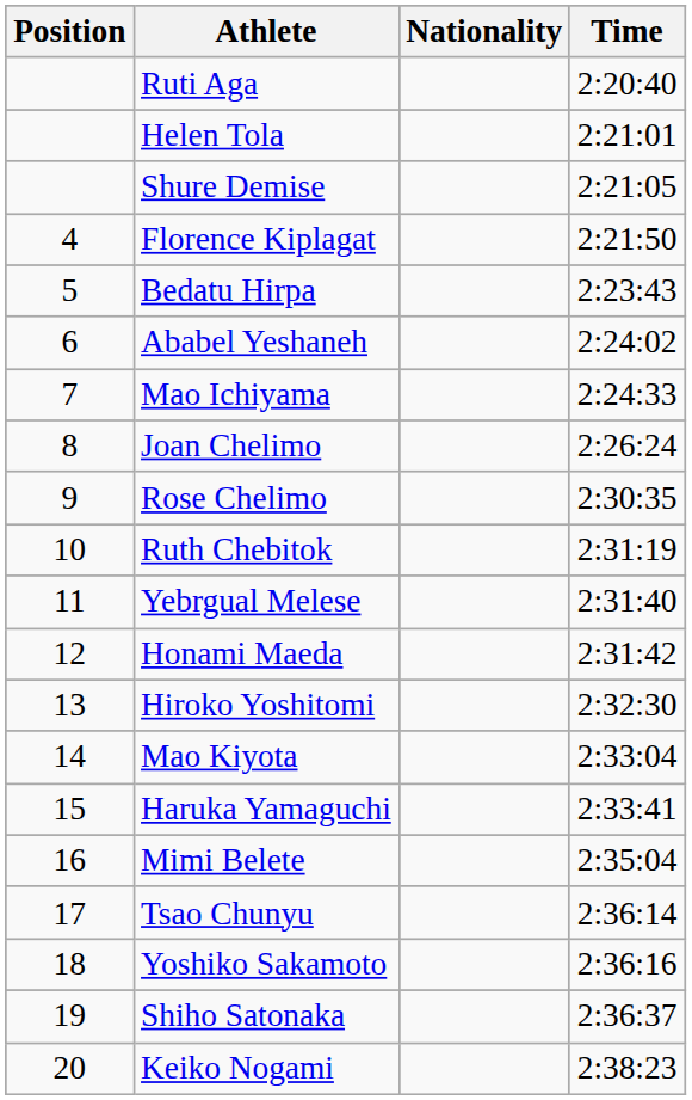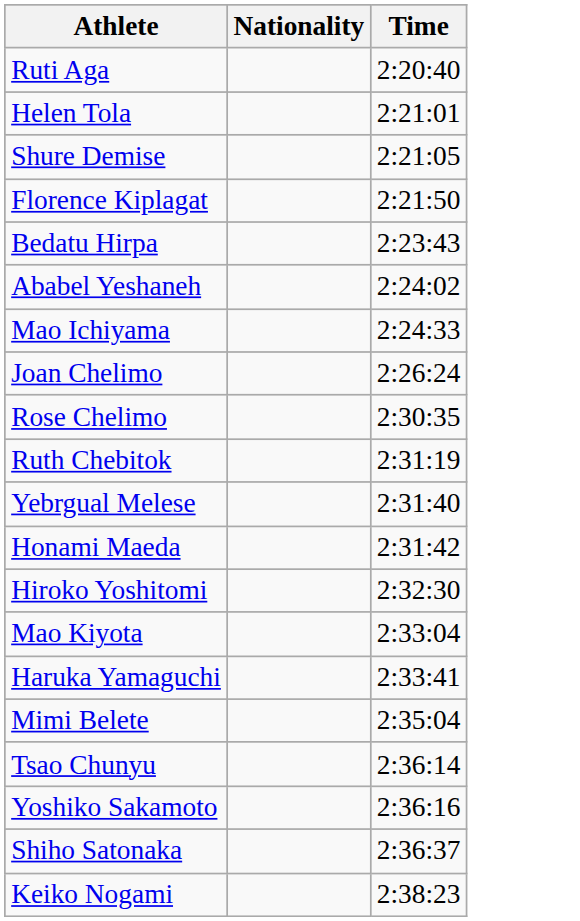 <table class="wikitable sortable">
 <tr>
-<th>Position</th>
 <th>Athlete</th>
 <th>Nationality</th>
 <th>Time</th>
 </tr>
 <tr>
-<td align=center></td>
 <td><a href='#'>Ruti Aga</a></td>
 <td></td>
 <td>2:20:40</td>
 </tr>
 <tr>
-<td align=center></td>
 <td><a href='#'>Helen Tola</a></td>
 <td></td>
 <td>2:21:01</td>
 </tr>
 <tr>
-<td align=center></td>
 <td><a href='#'>Shure Demise</a></td>
 <td></td>
 <td>2:21:05</td>
 </tr>
 <tr>
-<td align=center>4</td>
 <td><a href='#'>Florence Kiplagat</a></td>
 <td></td>
 <td>2:21:50</td>
 </tr>
 <tr>
-<td align=center>5</td>
 <td><a href='#'>Bedatu Hirpa</a></td>
 <td></td>
 <td>2:23:43</td>
 </tr>
 <tr>
-<td align=center>6</td>
 <td><a href='#'>Ababel Yeshaneh</a></td>
 <td></td>
 <td>2:24:02</td>
 </tr>
 <tr>
-<td align=center>7</td>
 <td><a href='#'>Mao Ichiyama</a></td>
 <td></td>
 <td>2:24:33</td>
 </tr>
 <tr>
-<td align=center>8</td>
 <td><a href='#'>Joan Chelimo</a></td>
 <td></td>
 <td>2:26:24</td>
 </tr>
 <tr>
-<td align=center>9</td>
 <td><a href='#'>Rose Chelimo</a></td>
 <td></td>
 <td>2:30:35</td>
 </tr>
 <tr>
-<td align=center>10</td>
 <td><a href='#'>Ruth Chebitok</a></td>
 <td></td>
 <td>2:31:19</td>
 </tr>
 <tr>
-<td align=center>11</td>
 <td><a href='#'>Yebrgual Melese</a></td>
 <td></td>
 <td>2:31:40</td>
 </tr>
 <tr>
-<td align=center>12</td>
 <td><a href='#'>Honami Maeda</a></td>
 <td></td>
 <td>2:31:42</td>
 </tr>
 <tr>
-<td align=center>13</td>
 <td><a href='#'>Hiroko Yoshitomi</a></td>
 <td></td>
 <td>2:32:30</td>
 </tr>
 <tr>
-<td align=center>14</td>
 <td><a href='#'>Mao Kiyota</a></td>
 <td></td>
 <td>2:33:04</td>
 </tr>
 <tr>
-<td align=center>15</td>
 <td><a href='#'>Haruka Yamaguchi</a></td>
 <td></td>
 <td>2:33:41</td>
 </tr>
 <tr>
-<td align=center>16</td>
 <td><a href='#'>Mimi Belete</a></td>
 <td></td>
 <td>2:35:04</td>
 </tr>
 <tr>
-<td align=center>17</td>
 <td><a href='#'>Tsao Chunyu</a></td>
 <td></td>
 <td>2:36:14 </td>
 </tr>
 <tr>
-<td align=center>18</td>
 <td><a href='#'>Yoshiko Sakamoto</a></td>
 <td></td>
 <td>2:36:16</td>
 </tr>
 <tr>
-<td align=center>19</td>
 <td><a href='#'>Shiho Satonaka</a></td>
 <td></td>
 <td>2:36:37</td>
 </tr>
 <tr>
-<td align=center>20</td>
 <td><a href='#'>Keiko Nogami</a></td>
 <td></td>
 <td>2:38:23</td>
 </tr>
 </table>
